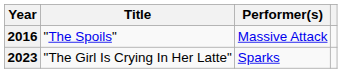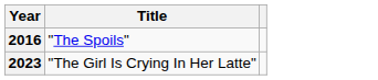 <table class="wikitable plainrowheaders" style="margin-right: 0;">
 <tr>
 <th scope="col">Year</th>
 <th scope="col">Title</th>
-<th scope="col">Performer(s)</th>
 <th scope="col" class="unsortable"></th>
 </tr>
 <tr>
 <th scope=row>2016</th>
 <td>"<a href='#'>The Spoils</a>"</td>
-<td><a href='#'>Massive Attack</a></td>
 <td style="text-align:center;"></td>
 </tr>
 <tr>
 <th scope=row>2023</th>
 <td>"The Girl Is Crying In Her Latte"</td>
-<td><a href='#'>Sparks</a></td>
 <td style="text-align:center;"></td>
 </tr>
 </table>
